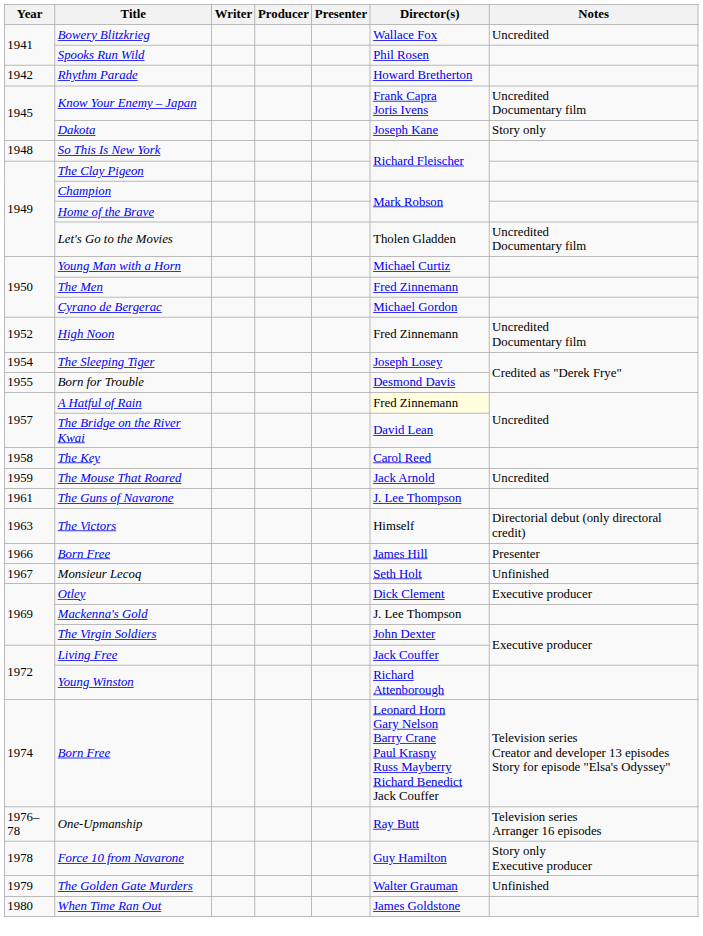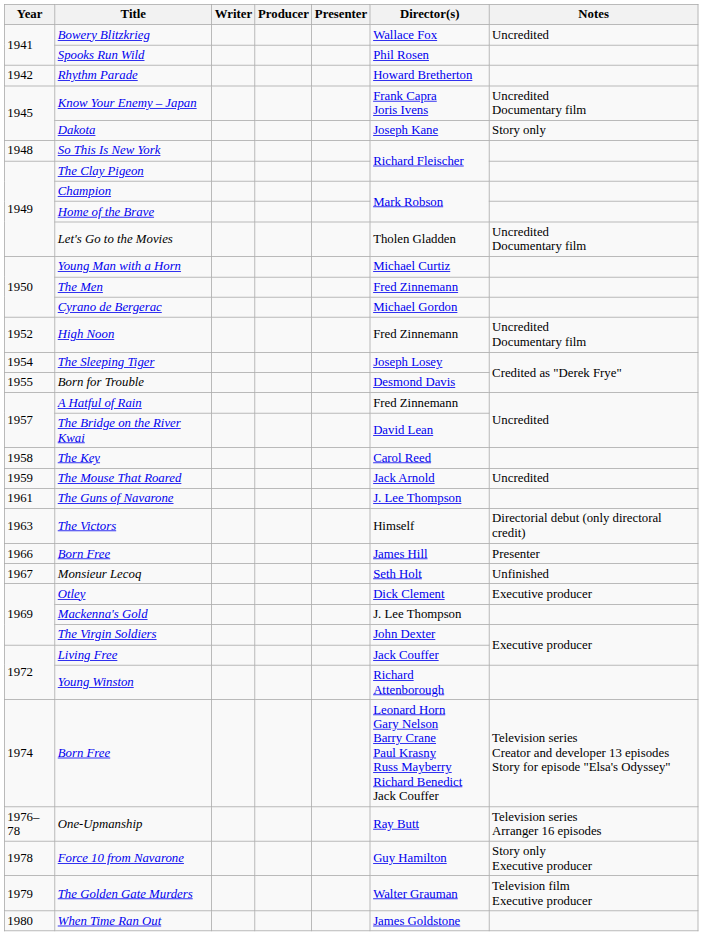 <table class="wikitable sortable">
 <tr>
 <th>Year</th>
 <th>Title</th>
 <th>Writer</th>
 <th>Producer</th>
 <th>Presenter</th>
 <th>Director(s)</th>
 <th>Notes</th>
 </tr>
 <tr>
 <td rowspan="2">1941</td>
 <td><em><a href='#'>Bowery Blitzkrieg</a></em></td>
 <td></td>
 <td></td>
 <td></td>
 <td><a href='#'>Wallace Fox</a></td>
 <td>Uncredited</td>
 </tr>
 <tr>
 <td><em><a href='#'>Spooks Run Wild</a></em></td>
 <td></td>
 <td></td>
 <td></td>
 <td><a href='#'>Phil Rosen</a></td>
 <td></td>
 </tr>
 <tr>
 <td>1942</td>
 <td><em><a href='#'>Rhythm Parade</a></em></td>
 <td></td>
 <td></td>
 <td></td>
 <td><a href='#'>Howard Bretherton</a></td>
 <td></td>
 </tr>
 <tr>
 <td rowspan="2">1945</td>
 <td><em><a href='#'>Know Your Enemy – Japan</a></em></td>
 <td></td>
 <td></td>
 <td></td>
 <td><a href='#'>Frank Capra</a><br><a href='#'>Joris Ivens</a></td>
 <td>Uncredited<br>Documentary film</td>
 </tr>
 <tr>
 <td><em><a href='#'>Dakota</a></em></td>
 <td></td>
 <td></td>
 <td></td>
 <td><a href='#'>Joseph Kane</a></td>
 <td>Story only</td>
 </tr>
 <tr>
 <td>1948</td>
 <td><em><a href='#'>So This Is New York</a></em></td>
 <td></td>
 <td></td>
 <td></td>
 <td rowspan="2"><a href='#'>Richard Fleischer</a></td>
 <td></td>
 </tr>
 <tr>
 <td rowspan="4">1949</td>
 <td><em><a href='#'>The Clay Pigeon</a></em></td>
 <td></td>
 <td></td>
 <td></td>
 <td></td>
 </tr>
 <tr>
 <td><em><a href='#'>Champion</a></em></td>
 <td></td>
 <td></td>
 <td></td>
 <td rowspan="2"><a href='#'>Mark Robson</a></td>
 <td></td>
 </tr>
 <tr>
 <td><em><a href='#'>Home of the Brave</a></em></td>
 <td></td>
 <td></td>
 <td></td>
 <td></td>
 </tr>
 <tr>
 <td><em>Let's Go to the Movies</em></td>
 <td></td>
 <td></td>
 <td></td>
 <td>Tholen Gladden</td>
 <td>Uncredited<br>Documentary film</td>
 </tr>
 <tr>
 <td rowspan="3">1950</td>
 <td><em><a href='#'>Young Man with a Horn</a></em></td>
 <td></td>
 <td></td>
 <td></td>
 <td><a href='#'>Michael Curtiz</a></td>
 <td></td>
 </tr>
 <tr>
 <td><em><a href='#'>The Men</a></em></td>
 <td></td>
 <td></td>
 <td></td>
 <td><a href='#'>Fred Zinnemann</a></td>
 <td></td>
 </tr>
 <tr>
 <td><em><a href='#'>Cyrano de Bergerac</a></em></td>
 <td></td>
 <td></td>
 <td></td>
 <td><a href='#'>Michael Gordon</a></td>
 <td></td>
 </tr>
 <tr>
 <td>1952</td>
 <td><em><a href='#'>High Noon</a></em></td>
 <td></td>
 <td></td>
 <td></td>
 <td>Fred Zinnemann</td>
 <td>Uncredited<br>Documentary film</td>
 </tr>
 <tr>
 <td>1954</td>
 <td><em><a href='#'>The Sleeping Tiger</a></em></td>
 <td></td>
 <td></td>
 <td></td>
 <td><a href='#'>Joseph Losey</a></td>
 <td rowspan="2">Credited as "Derek Frye"</td>
 </tr>
 <tr>
 <td>1955</td>
 <td><em>Born for Trouble</em></td>
 <td></td>
 <td></td>
 <td></td>
 <td><a href='#'>Desmond Davis</a></td>
 </tr>
 <tr>
 <td rowspan="2">1957</td>
 <td><em><a href='#'>A Hatful of Rain</a></em></td>
 <td></td>
 <td></td>
 <td></td>
-<td style="background: lightyellow;">Fred Zinnemann</td>
+<td>Fred Zinnemann</td>
 <td rowspan="2">Uncredited</td>
 </tr>
 <tr>
 <td><em><a href='#'>The Bridge on the River Kwai</a></em></td>
 <td></td>
 <td></td>
 <td></td>
 <td><a href='#'>David Lean</a></td>
 </tr>
 <tr>
 <td>1958</td>
 <td><em><a href='#'>The Key</a></em></td>
 <td></td>
 <td></td>
 <td></td>
 <td><a href='#'>Carol Reed</a></td>
 <td></td>
 </tr>
 <tr>
 <td>1959</td>
 <td><em><a href='#'>The Mouse That Roared</a></em></td>
 <td></td>
 <td></td>
 <td></td>
 <td><a href='#'>Jack Arnold</a></td>
 <td>Uncredited</td>
 </tr>
 <tr>
 <td>1961</td>
 <td><em><a href='#'>The Guns of Navarone</a></em></td>
 <td></td>
 <td></td>
 <td></td>
 <td><a href='#'>J. Lee Thompson</a></td>
 <td></td>
 </tr>
 <tr>
 <td>1963</td>
 <td><em><a href='#'>The Victors</a></em></td>
 <td></td>
 <td></td>
 <td></td>
 <td>Himself</td>
 <td>Directorial debut (only directoral credit)</td>
 </tr>
 <tr>
 <td>1966</td>
 <td><em><a href='#'>Born Free</a></em></td>
 <td></td>
 <td></td>
 <td></td>
 <td><a href='#'>James Hill</a></td>
 <td>Presenter</td>
 </tr>
 <tr>
 <td>1967</td>
 <td><em>Monsieur Lecoq</em></td>
 <td></td>
 <td></td>
 <td></td>
 <td><a href='#'>Seth Holt</a></td>
 <td>Unfinished</td>
 </tr>
 <tr>
 <td rowspan="3">1969</td>
 <td><em><a href='#'>Otley</a></em></td>
 <td></td>
 <td></td>
 <td></td>
 <td><a href='#'>Dick Clement</a></td>
 <td>Executive producer</td>
 </tr>
 <tr>
 <td><em><a href='#'>Mackenna's Gold</a></em></td>
 <td></td>
 <td></td>
 <td></td>
 <td>J. Lee Thompson</td>
 <td></td>
 </tr>
 <tr>
 <td><em><a href='#'>The Virgin Soldiers</a></em></td>
 <td></td>
 <td></td>
 <td></td>
 <td><a href='#'>John Dexter</a></td>
 <td rowspan="2">Executive producer</td>
 </tr>
 <tr>
 <td rowspan="2">1972</td>
 <td><em><a href='#'>Living Free</a></em></td>
 <td></td>
 <td></td>
 <td></td>
 <td><a href='#'>Jack Couffer</a></td>
 </tr>
 <tr>
 <td><em><a href='#'>Young Winston</a></em></td>
 <td></td>
 <td></td>
 <td></td>
 <td><a href='#'>Richard Attenborough</a></td>
 <td></td>
 </tr>
 <tr>
 <td>1974</td>
 <td><em><a href='#'>Born Free</a></em></td>
 <td></td>
 <td></td>
 <td></td>
 <td><a href='#'>Leonard Horn</a><br><a href='#'>Gary Nelson</a><br><a href='#'>Barry Crane</a><br><a href='#'>Paul Krasny</a><br><a href='#'>Russ Mayberry</a><br><a href='#'>Richard Benedict</a><br>Jack Couffer</td>
 <td>Television series<br>Creator and developer 13 episodes<br>Story for episode "Elsa's Odyssey"</td>
 </tr>
 <tr>
 <td>1976–78</td>
 <td><em>One-Upmanship</em></td>
 <td></td>
 <td></td>
 <td></td>
 <td><a href='#'>Ray Butt</a></td>
 <td>Television series<br>Arranger 16 episodes</td>
 </tr>
 <tr>
 <td>1978</td>
 <td><em><a href='#'>Force 10 from Navarone</a></em></td>
 <td></td>
 <td></td>
 <td></td>
 <td><a href='#'>Guy Hamilton</a></td>
 <td>Story only<br>Executive producer</td>
 </tr>
 <tr>
 <td>1979</td>
 <td><em><a href='#'>The Golden Gate Murders</a></em></td>
 <td></td>
 <td></td>
 <td></td>
 <td><a href='#'>Walter Grauman</a></td>
-<td>Unfinished</td>
+<td>Television film<br>Executive producer</td>
 </tr>
 <tr>
 <td>1980</td>
 <td><em><a href='#'>When Time Ran Out</a></em></td>
 <td></td>
 <td></td>
 <td></td>
 <td><a href='#'>James Goldstone</a></td>
 <td></td>
 </tr>
 </table>
